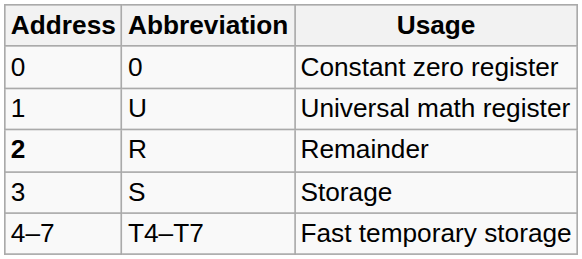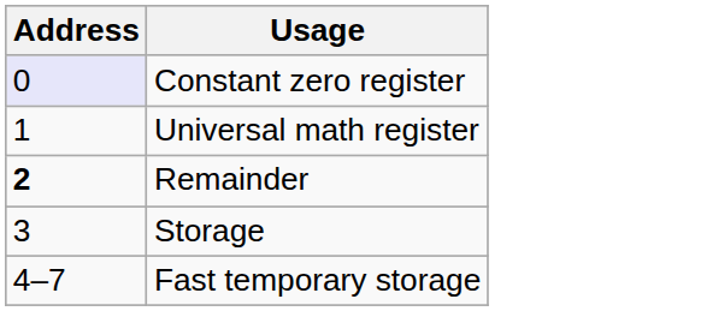 <table class="wikitable">
 <tr>
 <th>Address</th>
-<th>Abbreviation</th>
 <th>Usage</th>
 </tr>
 <tr>
-<td>0</td>
-<td>0</td>
+<td style="background: lavender;">0</td>
 <td>Constant zero register</td>
 </tr>
 <tr>
 <td>1</td>
-<td>U</td>
 <td>Universal math register</td>
 </tr>
 <tr>
 <td><strong>2</strong></td>
-<td>R</td>
 <td>Remainder</td>
 </tr>
 <tr>
 <td>3</td>
-<td>S</td>
 <td>Storage</td>
 </tr>
 <tr>
 <td>4–7</td>
-<td>T4–T7</td>
 <td>Fast temporary storage</td>
 </tr>
 </table>
